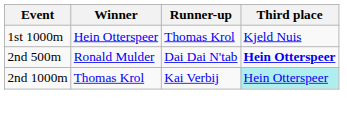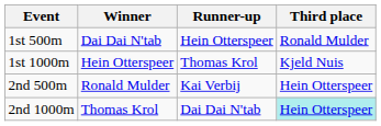 <table class="wikitable">
 <tr>
 <th>Event</th>
 <th>Winner</th>
 <th>Runner-up</th>
 <th>Third place</th>
+</tr>
+<tr>
+<td>1st 500m</td>
+<td><a href='#'>Dai Dai N'tab</a></td>
+<td><a href='#'>Hein Otterspeer</a></td>
+<td><a href='#'>Ronald Mulder</a></td>
 </tr>
 <tr>
 <td>1st 1000m</td>
 <td><a href='#'>Hein Otterspeer</a></td>
 <td><a href='#'>Thomas Krol</a></td>
 <td><a href='#'>Kjeld Nuis</a></td>
 </tr>
 <tr>
 <td>2nd 500m</td>
 <td><a href='#'>Ronald Mulder</a></td>
-<td><a href='#'>Dai Dai N'tab</a></td>
-<td><strong><a href='#'>Hein Otterspeer</a></strong></td>
+<td><a href='#'>Kai Verbij</a></td>
+<td><a href='#'>Hein Otterspeer</a></td>
 </tr>
 <tr>
 <td>2nd 1000m</td>
 <td><a href='#'>Thomas Krol</a></td>
-<td><a href='#'>Kai Verbij</a></td>
+<td><a href='#'>Dai Dai N'tab</a></td>
 <td style="background: paleturquoise;"><a href='#'>Hein Otterspeer</a></td>
 </tr>
 </table>
